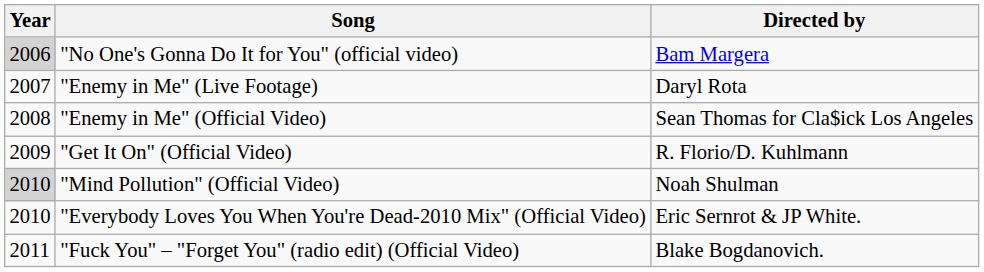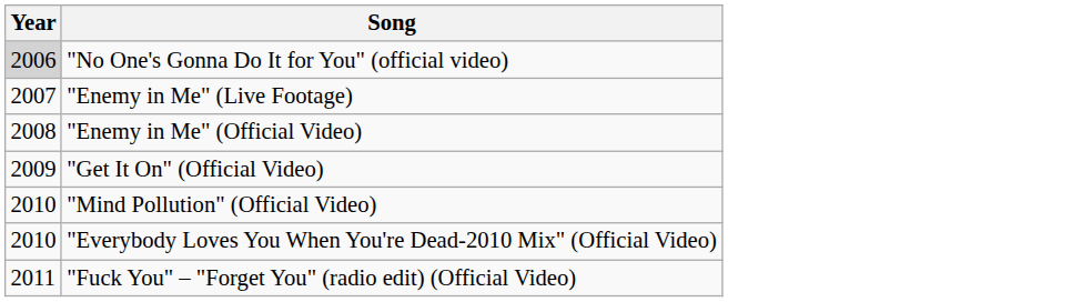 <table class="wikitable sortable">
 <tr>
 <th>Year</th>
 <th>Song</th>
-<th>Directed by</th>
 </tr>
 <tr>
 <td style="background: lightgrey;">2006</td>
 <td>"No One's Gonna Do It for You" (official video)</td>
-<td><a href='#'>Bam Margera</a></td>
 </tr>
 <tr>
 <td>2007</td>
 <td>"Enemy in Me" (Live Footage)</td>
-<td>Daryl Rota</td>
 </tr>
 <tr>
 <td>2008</td>
 <td>"Enemy in Me" (Official Video)</td>
-<td>Sean Thomas for Cla$ick Los Angeles</td>
 </tr>
 <tr>
 <td>2009</td>
 <td>"Get It On" (Official Video)</td>
-<td>R. Florio/D. Kuhlmann</td>
 </tr>
 <tr>
-<td style="background: lightgrey;">2010</td>
+<td>2010</td>
 <td>"Mind Pollution" (Official Video)</td>
-<td>Noah Shulman</td>
 </tr>
 <tr>
 <td>2010</td>
 <td>"Everybody Loves You When You're Dead-2010 Mix" (Official Video)</td>
-<td>Eric Sernrot & JP White.</td>
 </tr>
 <tr>
 <td>2011</td>
 <td>"Fuck You" – "Forget You" (radio edit) (Official Video)</td>
-<td>Blake Bogdanovich.</td>
 </tr>
 </table>
